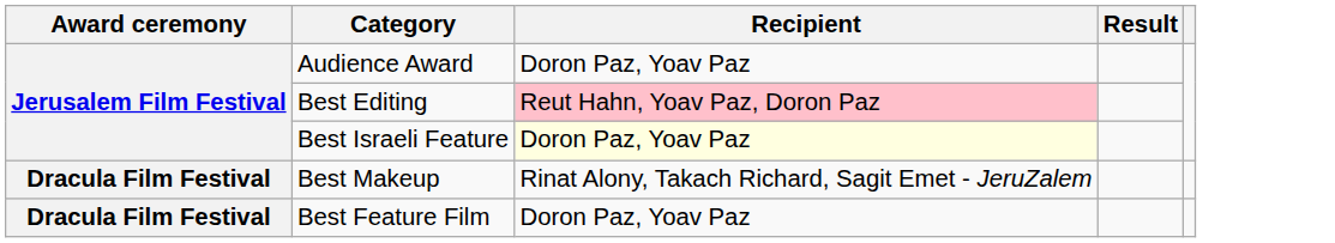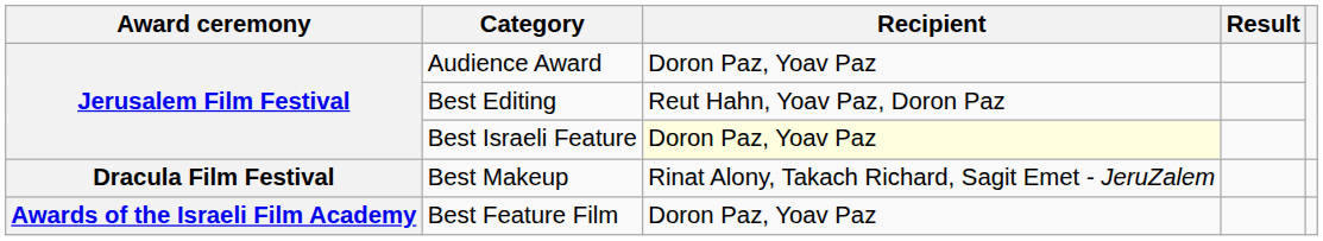 <table class="wikitable plainrowheaders sortable">
 <tr>
 <th scope="col">Award ceremony</th>
 <th scope="col">Category</th>
 <th scope="col">Recipient</th>
 <th scope="col">Result</th>
 <th scope="col" class="unsortable"></th>
 </tr>
 <tr>
 <th scope="row" rowspan=3><a href='#'>Jerusalem Film Festival</a></th>
 <td>Audience Award</td>
 <td>Doron Paz, Yoav Paz</td>
 <td></td>
 <td rowspan=3></td>
 </tr>
 <tr>
 <td>Best Editing</td>
-<td style="background: pink;">Reut Hahn, Yoav Paz, Doron Paz</td>
+<td>Reut Hahn, Yoav Paz, Doron Paz</td>
 <td></td>
 </tr>
 <tr>
 <td>Best Israeli Feature</td>
 <td style="background: lightyellow;">Doron Paz, Yoav Paz</td>
 <td></td>
 </tr>
 <tr>
 <th scope="row">Dracula Film Festival</th>
 <td>Best Makeup</td>
 <td>Rinat Alony, Takach Richard, Sagit Emet - <em>JeruZalem</em></td>
 <td></td>
 <td></td>
 </tr>
 <tr>
-<th scope="row">Dracula Film Festival</th>
+<th scope="row"><a href='#'>Awards of the Israeli Film Academy</a></th>
 <td>Best Feature Film</td>
 <td>Doron Paz, Yoav Paz</td>
 <td></td>
 <td></td>
 </tr>
 </table>
